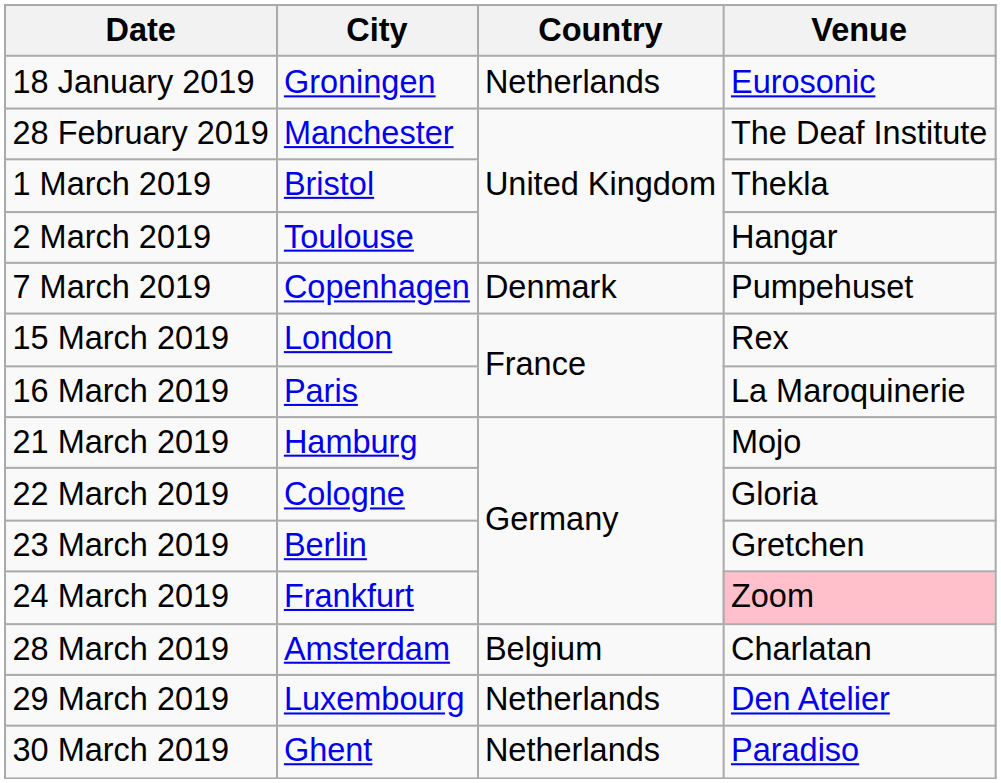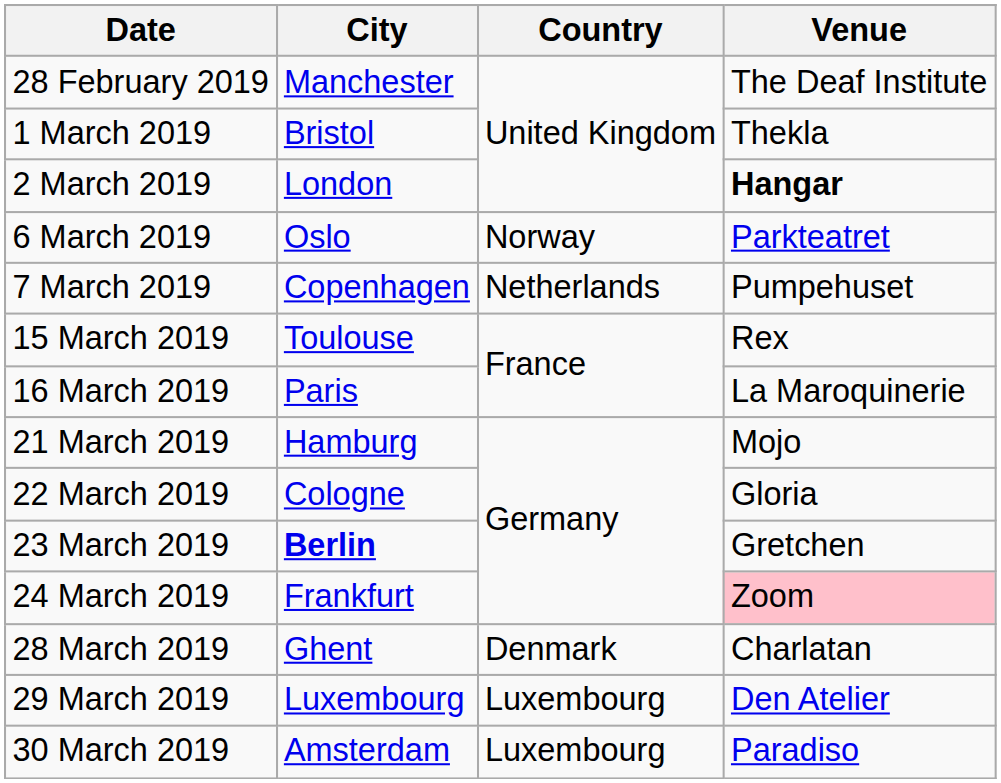 <table class="wikitable">
 <tr>
 <th>Date</th>
 <th>City</th>
 <th>Country</th>
 <th>Venue</th>
-</tr>
-<tr>
-<td>18 January 2019</td>
-<td><a href='#'>Groningen</a></td>
-<td>Netherlands</td>
-<td><a href='#'>Eurosonic</a></td>
 </tr>
 <tr>
 <td>28 February 2019</td>
 <td><a href='#'>Manchester</a></td>
 <td rowspan="3">United Kingdom</td>
 <td>The Deaf Institute</td>
 </tr>
 <tr>
 <td>1 March 2019</td>
 <td><a href='#'>Bristol</a></td>
 <td>Thekla</td>
 </tr>
 <tr>
 <td>2 March 2019</td>
-<td><a href='#'>Toulouse</a></td>
-<td>Hangar</td>
+<td><a href='#'>London</a></td>
+<td><strong>Hangar</strong></td>
+</tr>
+<tr>
+<td>6 March 2019</td>
+<td><a href='#'>Oslo</a></td>
+<td>Norway</td>
+<td><a href='#'>Parkteatret</a></td>
 </tr>
 <tr>
 <td>7 March 2019</td>
 <td><a href='#'>Copenhagen</a></td>
-<td>Denmark</td>
+<td>Netherlands</td>
 <td>Pumpehuset</td>
 </tr>
 <tr>
 <td>15 March 2019</td>
-<td><a href='#'>London</a></td>
+<td><a href='#'>Toulouse</a></td>
 <td rowspan="2">France</td>
 <td>Rex</td>
 </tr>
 <tr>
 <td>16 March 2019</td>
 <td><a href='#'>Paris</a></td>
 <td>La Maroquinerie</td>
 </tr>
 <tr>
 <td>21 March 2019</td>
 <td><a href='#'>Hamburg</a></td>
 <td rowspan="4">Germany</td>
 <td>Mojo</td>
 </tr>
 <tr>
 <td>22 March 2019</td>
 <td><a href='#'>Cologne</a></td>
 <td>Gloria</td>
 </tr>
 <tr>
 <td>23 March 2019</td>
-<td><a href='#'>Berlin</a></td>
+<td><strong><a href='#'>Berlin</a></strong></td>
 <td>Gretchen</td>
 </tr>
 <tr>
 <td>24 March 2019</td>
 <td><a href='#'>Frankfurt</a></td>
 <td style="background: pink;">Zoom</td>
 </tr>
 <tr>
 <td>28 March 2019</td>
-<td><a href='#'>Amsterdam</a></td>
-<td>Belgium</td>
+<td><a href='#'>Ghent</a></td>
+<td>Denmark</td>
 <td>Charlatan</td>
 </tr>
 <tr>
 <td>29 March 2019</td>
 <td><a href='#'>Luxembourg</a></td>
-<td>Netherlands</td>
+<td>Luxembourg</td>
 <td><a href='#'>Den Atelier</a></td>
 </tr>
 <tr>
 <td>30 March 2019</td>
-<td><a href='#'>Ghent</a></td>
-<td>Netherlands</td>
+<td><a href='#'>Amsterdam</a></td>
+<td>Luxembourg</td>
 <td><a href='#'>Paradiso</a></td>
 </tr>
 </table>
